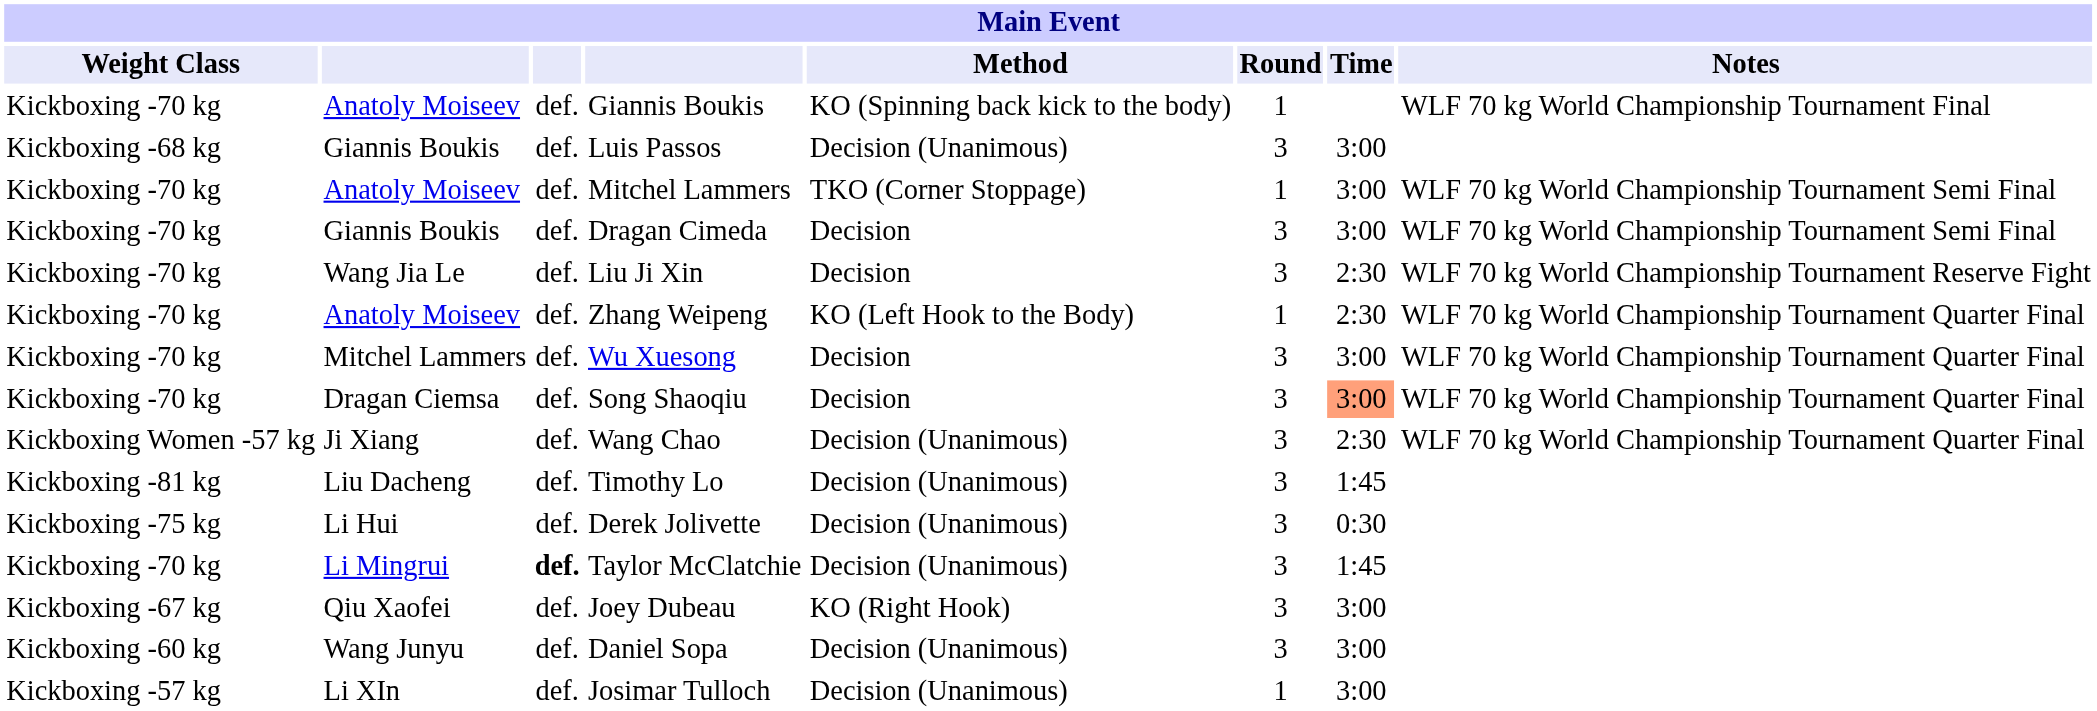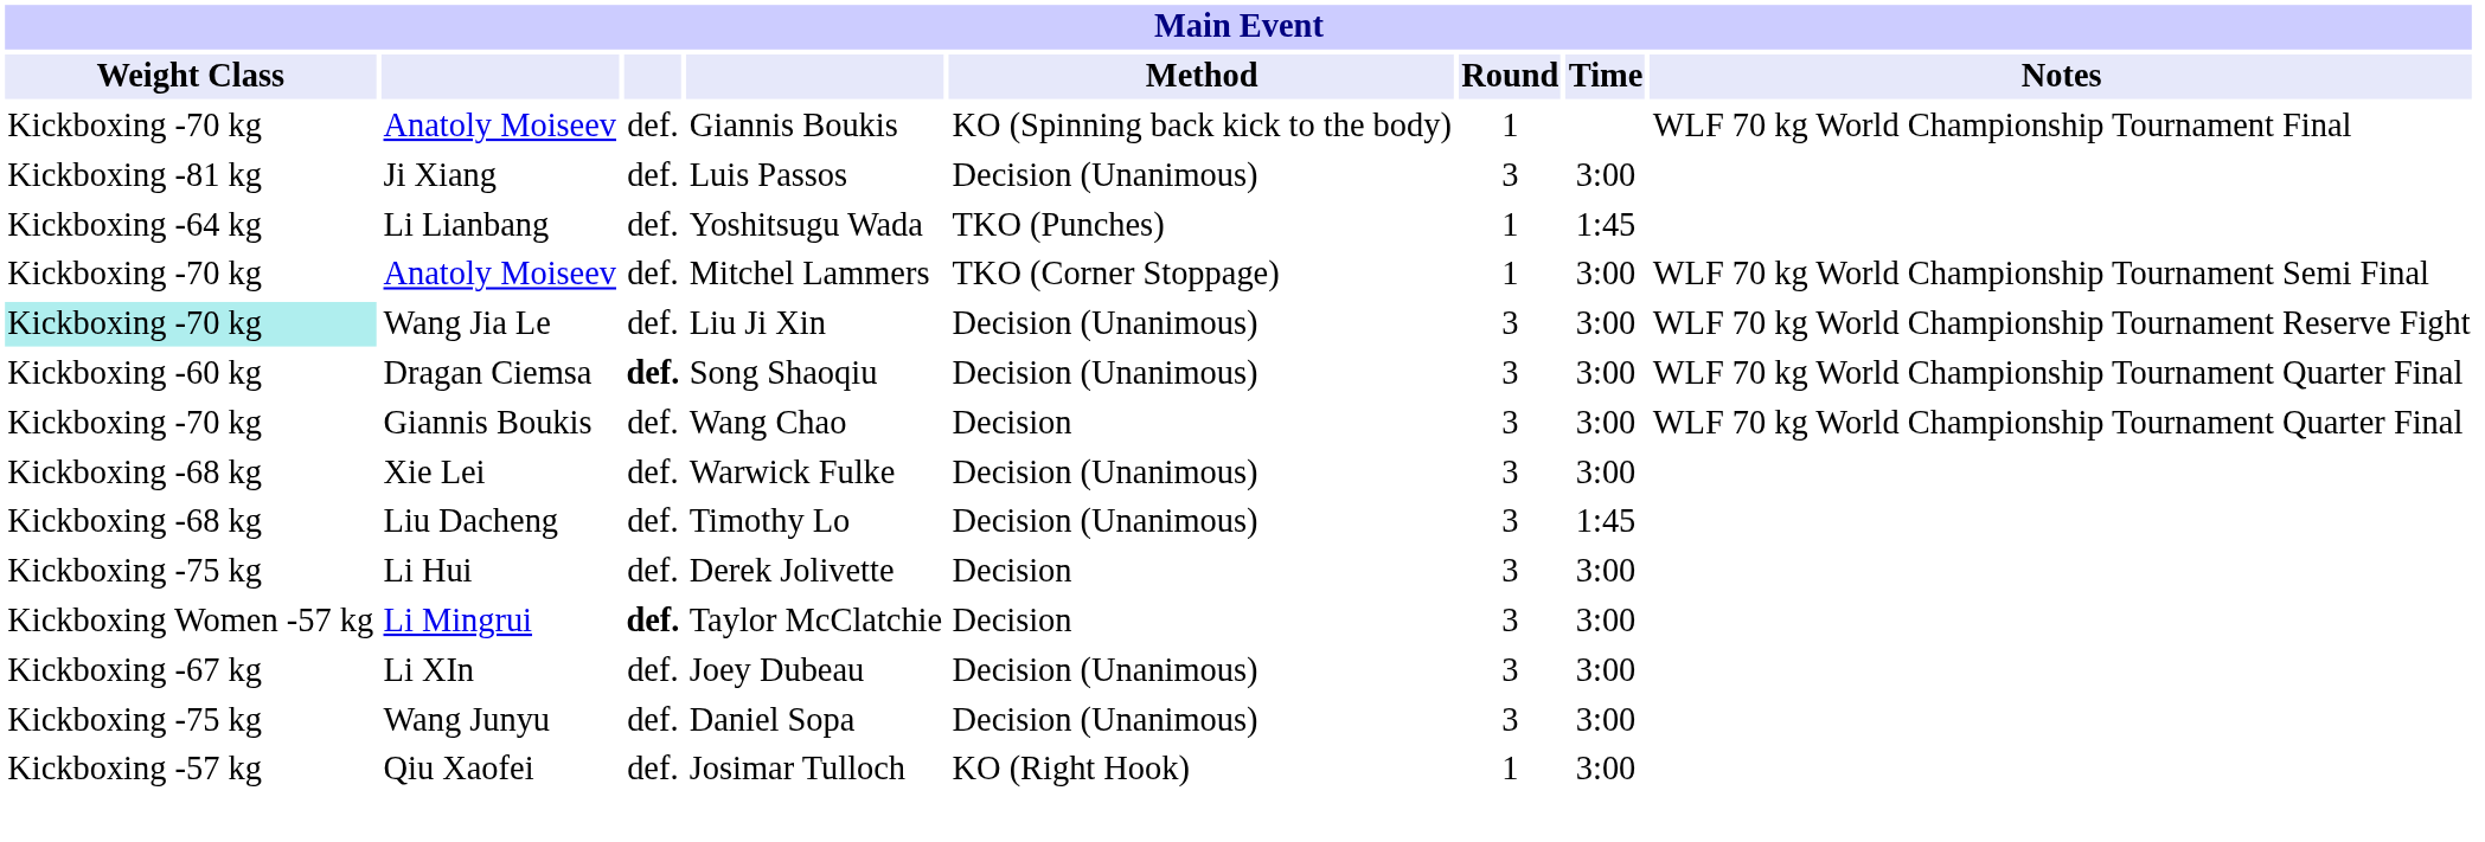 <table class="toccolours" style="font-size: 85%;">
 <tr>
 <th colspan="8" style="background-color: #ccf; color: #000080; text-align: center;"><strong>Main Event</strong></th>
 </tr>
 <tr>
 <th colspan="1" style="background-color: #E6E8FA; color: #000000; text-align: center;">Weight Class</th>
 <th colspan="1" style="background-color: #E6E8FA; color: #000000; text-align: center;"></th>
 <th colspan="1" style="background-color: #E6E8FA; color: #000000; text-align: center;"></th>
 <th colspan="1" style="background-color: #E6E8FA; color: #000000; text-align: center;"></th>
 <th colspan="1" style="background-color: #E6E8FA; color: #000000; text-align: center;">Method</th>
 <th colspan="1" style="background-color: #E6E8FA; color: #000000; text-align: center;">Round</th>
 <th colspan="1" style="background-color: #E6E8FA; color: #000000; text-align: center;">Time</th>
 <th colspan="1" style="background-color: #E6E8FA; color: #000000; text-align: center;">Notes</th>
 </tr>
 <tr>
 <td>Kickboxing -70 kg</td>
 <td> <a href='#'>Anatoly Moiseev</a></td>
 <td align=center>def.</td>
 <td> Giannis Boukis</td>
 <td>KO (Spinning back kick to the body)</td>
 <td align=center>1</td>
 <td align=center></td>
 <td>WLF 70 kg World Championship Tournament Final</td>
 </tr>
 <tr>
-<td>Kickboxing -68 kg</td>
-<td> Giannis Boukis</td>
+<td>Kickboxing -81 kg</td>
+<td> Ji Xiang</td>
 <td align=center>def.</td>
 <td> Luis Passos</td>
 <td>Decision (Unanimous)</td>
 <td align=center>3</td>
 <td align=center>3:00</td>
+<td></td>
+</tr>
+<tr>
+<td>Kickboxing -64 kg</td>
+<td> Li Lianbang</td>
+<td align=center>def.</td>
+<td> Yoshitsugu Wada</td>
+<td>TKO (Punches)</td>
+<td align=center>1</td>
+<td align=center>1:45</td>
 <td></td>
 </tr>
 <tr>
 <td>Kickboxing -70 kg</td>
 <td> <a href='#'>Anatoly Moiseev</a></td>
 <td align=center>def.</td>
 <td> Mitchel Lammers</td>
 <td>TKO (Corner Stoppage)</td>
 <td align=center>1</td>
 <td align=center>3:00</td>
 <td>WLF 70 kg World Championship Tournament Semi Final</td>
 </tr>
 <tr>
-<td>Kickboxing -70 kg</td>
-<td> Giannis Boukis</td>
-<td align=center>def.</td>
-<td> Dragan Cimeda</td>
-<td>Decision</td>
-<td align=center>3</td>
-<td align=center>3:00</td>
-<td>WLF 70 kg World Championship Tournament Semi Final</td>
-</tr>
-<tr>
-<td>Kickboxing -70 kg</td>
+<td style="background: paleturquoise;">Kickboxing -70 kg</td>
 <td> Wang Jia Le</td>
 <td align=center>def.</td>
 <td> Liu Ji Xin</td>
-<td>Decision</td>
+<td>Decision (Unanimous)</td>
 <td align=center>3</td>
-<td align=center>2:30</td>
+<td align=center>3:00</td>
 <td>WLF 70 kg World Championship Tournament Reserve Fight</td>
 </tr>
 <tr>
-<td>Kickboxing -70 kg</td>
-<td> <a href='#'>Anatoly Moiseev</a></td>
-<td align=center>def.</td>
-<td> Zhang Weipeng</td>
-<td>KO (Left Hook to the Body)</td>
-<td align=center>1</td>
-<td align=center>2:30</td>
+<td>Kickboxing -60 kg</td>
+<td> Dragan Ciemsa</td>
+<td align=center><strong>def.</strong></td>
+<td> Song Shaoqiu</td>
+<td>Decision (Unanimous)</td>
+<td align=center>3</td>
+<td align=center>3:00</td>
 <td>WLF 70 kg World Championship Tournament Quarter Final</td>
 </tr>
 <tr>
 <td>Kickboxing -70 kg</td>
-<td> Mitchel Lammers</td>
+<td> Giannis Boukis</td>
 <td align=center>def.</td>
-<td> <a href='#'>Wu Xuesong</a></td>
+<td> Wang Chao</td>
 <td>Decision</td>
 <td align=center>3</td>
 <td align=center>3:00</td>
 <td>WLF 70 kg World Championship Tournament Quarter Final</td>
 </tr>
 <tr>
-<td>Kickboxing -70 kg</td>
-<td> Dragan Ciemsa</td>
+<td>Kickboxing -68 kg</td>
+<td> Xie Lei</td>
 <td align=center>def.</td>
-<td> Song Shaoqiu</td>
-<td>Decision</td>
+<td> Warwick Fulke</td>
+<td>Decision (Unanimous)</td>
 <td align=center>3</td>
-<td align=center style="background: lightsalmon;">3:00</td>
-<td>WLF 70 kg World Championship Tournament Quarter Final</td>
+<td align=center>3:00</td>
+<td></td>
 </tr>
 <tr>
-<td>Kickboxing Women -57 kg</td>
-<td> Ji Xiang</td>
-<td align=center>def.</td>
-<td> Wang Chao</td>
-<td>Decision (Unanimous)</td>
-<td align=center>3</td>
-<td align=center>2:30</td>
-<td>WLF 70 kg World Championship Tournament Quarter Final</td>
-</tr>
-<tr>
-<td>Kickboxing -81 kg</td>
+<td>Kickboxing -68 kg</td>
 <td> Liu Dacheng</td>
 <td align=center>def.</td>
 <td> Timothy Lo</td>
 <td>Decision (Unanimous)</td>
 <td align=center>3</td>
 <td align=center>1:45</td>
 <td></td>
 </tr>
 <tr>
 <td>Kickboxing -75 kg</td>
 <td> Li Hui</td>
 <td align=center>def.</td>
 <td> Derek Jolivette</td>
-<td>Decision (Unanimous)</td>
-<td align=center>3</td>
-<td align=center>0:30</td>
-<td></td>
-</tr>
-<tr>
-<td>Kickboxing -70 kg</td>
-<td> <a href='#'>Li Mingrui</a></td>
-<td align=center><strong>def.</strong></td>
-<td> Taylor McClatchie</td>
-<td>Decision (Unanimous)</td>
-<td align=center>3</td>
-<td align=center>1:45</td>
-<td></td>
-</tr>
-<tr>
-<td>Kickboxing -67 kg</td>
-<td> Qiu Xaofei</td>
-<td align=center>def.</td>
-<td> Joey Dubeau</td>
-<td>KO (Right Hook)</td>
+<td>Decision</td>
 <td align=center>3</td>
 <td align=center>3:00</td>
 <td></td>
 </tr>
 <tr>
-<td>Kickboxing -60 kg</td>
+<td>Kickboxing Women -57 kg</td>
+<td> <a href='#'>Li Mingrui</a></td>
+<td align=center><strong>def.</strong></td>
+<td> Taylor McClatchie</td>
+<td>Decision</td>
+<td align=center>3</td>
+<td align=center>3:00</td>
+<td></td>
+</tr>
+<tr>
+<td>Kickboxing -67 kg</td>
+<td> Li XIn</td>
+<td align=center>def.</td>
+<td> Joey Dubeau</td>
+<td>Decision (Unanimous)</td>
+<td align=center>3</td>
+<td align=center>3:00</td>
+<td></td>
+</tr>
+<tr>
+<td>Kickboxing -75 kg</td>
 <td> Wang Junyu</td>
 <td align=center>def.</td>
 <td> Daniel Sopa</td>
 <td>Decision (Unanimous)</td>
 <td align=center>3</td>
 <td align=center>3:00</td>
 <td></td>
 </tr>
 <tr>
 <td>Kickboxing -57 kg</td>
-<td> Li XIn</td>
+<td> Qiu Xaofei</td>
 <td align=center>def.</td>
 <td> Josimar Tulloch</td>
-<td>Decision (Unanimous)</td>
+<td>KO (Right Hook)</td>
 <td align=center>1</td>
 <td align=center>3:00</td>
 <td></td>
 </tr>
 </table>
